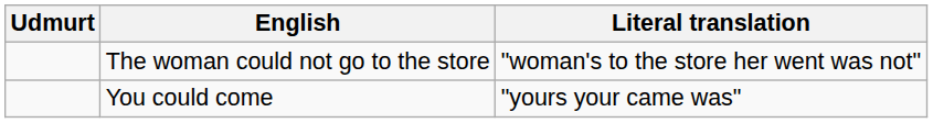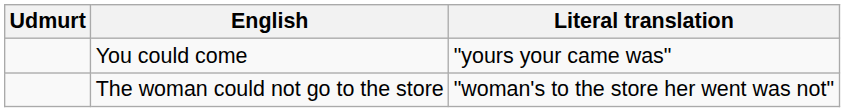 <table class="wikitable">
 <tr style="background:#dfdfdf;" |>
 <th>Udmurt</th>
 <th>English</th>
 <th>Literal translation</th>
 </tr>
 <tr>
 <td></td>
+<td>You could come</td>
+<td>"yours your came was"</td>
+</tr>
+<tr>
+<td></td>
 <td>The woman could not go to the store</td>
 <td>"woman's to the store her went was not"</td>
 </tr>
-<tr>
-<td></td>
-<td>You could come</td>
-<td>"yours your came was"</td>
-</tr>
 </table>
